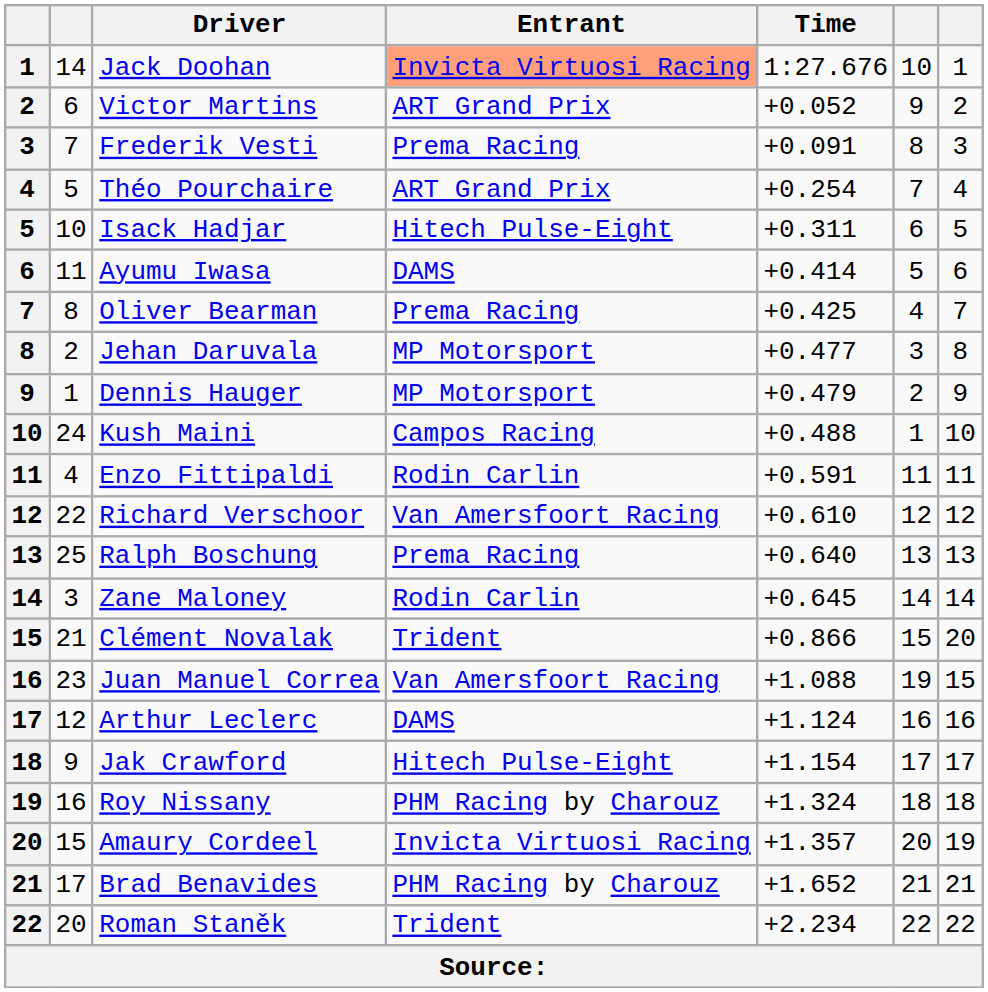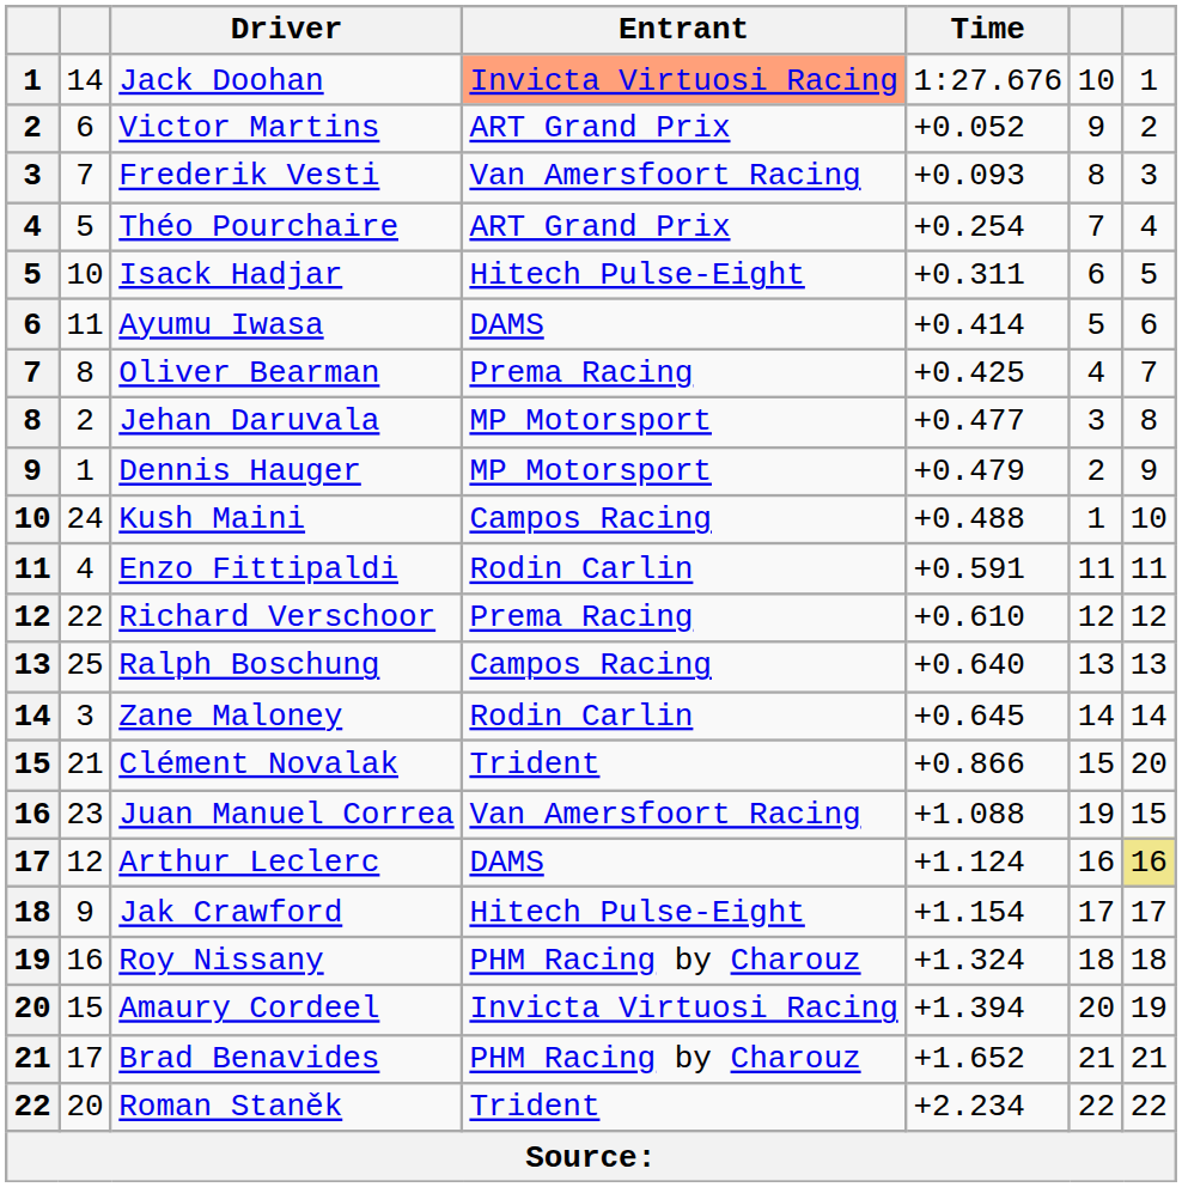 <table class="wikitable" style="font-size:85%">
 <tr>
 <th scope="col"></th>
 <th scope="col"></th>
 <th scope="col">Driver</th>
 <th scope="col">Entrant</th>
 <th scope="col">Time</th>
 <th scope="col"></th>
 <th scope="col"></th>
 </tr>
 <tr>
 <th>1</th>
 <td align="center">14</td>
 <td> <a href='#'>Jack Doohan</a></td>
 <td style="background: lightsalmon;"><a href='#'>Invicta Virtuosi Racing</a></td>
 <td>1:27.676</td>
 <td align="center">10</td>
 <td align="center">1</td>
 </tr>
 <tr>
 <th>2</th>
 <td align="center">6</td>
 <td> <a href='#'>Victor Martins</a></td>
 <td><a href='#'>ART Grand Prix</a></td>
 <td>+0.052</td>
 <td align="center">9</td>
 <td align="center">2</td>
 </tr>
 <tr>
 <th>3</th>
 <td align="center">7</td>
 <td> <a href='#'>Frederik Vesti</a></td>
-<td><a href='#'>Prema Racing</a></td>
-<td>+0.091</td>
+<td><a href='#'>Van Amersfoort Racing</a></td>
+<td>+0.093</td>
 <td align="center">8</td>
 <td align="center">3</td>
 </tr>
 <tr>
 <th>4</th>
 <td align="center">5</td>
 <td> <a href='#'>Théo Pourchaire</a></td>
 <td><a href='#'>ART Grand Prix</a></td>
 <td>+0.254</td>
 <td align="center">7</td>
 <td align="center">4</td>
 </tr>
 <tr>
 <th>5</th>
 <td align="center">10</td>
 <td> <a href='#'>Isack Hadjar</a></td>
 <td><a href='#'>Hitech Pulse-Eight</a></td>
 <td>+0.311</td>
 <td align="center">6</td>
 <td align="center">5</td>
 </tr>
 <tr>
 <th>6</th>
 <td align="center">11</td>
 <td> <a href='#'>Ayumu Iwasa</a></td>
 <td><a href='#'>DAMS</a></td>
 <td>+0.414</td>
 <td align="center">5</td>
 <td align="center">6</td>
 </tr>
 <tr>
 <th>7</th>
 <td align="center">8</td>
 <td> <a href='#'>Oliver Bearman</a></td>
 <td><a href='#'>Prema Racing</a></td>
 <td>+0.425</td>
 <td align="center">4</td>
 <td align="center">7</td>
 </tr>
 <tr>
 <th>8</th>
 <td align="center">2</td>
 <td> <a href='#'>Jehan Daruvala</a></td>
 <td><a href='#'>MP Motorsport</a></td>
 <td>+0.477</td>
 <td align="center">3</td>
 <td align="center">8</td>
 </tr>
 <tr>
 <th>9</th>
 <td align="center">1</td>
 <td> <a href='#'>Dennis Hauger</a></td>
 <td><a href='#'>MP Motorsport</a></td>
 <td>+0.479</td>
 <td align="center">2</td>
 <td align="center">9</td>
 </tr>
 <tr>
 <th>10</th>
 <td align="center">24</td>
 <td> <a href='#'>Kush Maini</a></td>
 <td><a href='#'>Campos Racing</a></td>
 <td>+0.488</td>
 <td align="center">1</td>
 <td align="center">10</td>
 </tr>
 <tr>
 <th>11</th>
 <td align="center">4</td>
 <td> <a href='#'>Enzo Fittipaldi</a></td>
 <td><a href='#'>Rodin Carlin</a></td>
 <td>+0.591</td>
 <td align="center">11</td>
 <td align="center">11</td>
 </tr>
 <tr>
 <th>12</th>
 <td align="center">22</td>
 <td> <a href='#'>Richard Verschoor</a></td>
-<td><a href='#'>Van Amersfoort Racing</a></td>
+<td><a href='#'>Prema Racing</a></td>
 <td>+0.610</td>
 <td align="center">12</td>
 <td align="center">12</td>
 </tr>
 <tr>
 <th>13</th>
 <td align="center">25</td>
 <td> <a href='#'>Ralph Boschung</a></td>
-<td><a href='#'>Prema Racing</a></td>
+<td><a href='#'>Campos Racing</a></td>
 <td>+0.640</td>
 <td align="center">13</td>
 <td align="center">13</td>
 </tr>
 <tr>
 <th>14</th>
 <td align="center">3</td>
 <td> <a href='#'>Zane Maloney</a></td>
 <td><a href='#'>Rodin Carlin</a></td>
 <td>+0.645</td>
 <td align="center">14</td>
 <td align="center">14</td>
 </tr>
 <tr>
 <th>15</th>
 <td align="center">21</td>
 <td> <a href='#'>Clément Novalak</a></td>
 <td><a href='#'>Trident</a></td>
 <td>+0.866</td>
 <td align="center">15</td>
 <td align="center">20</td>
 </tr>
 <tr>
 <th>16</th>
 <td align="center">23</td>
 <td> <a href='#'>Juan Manuel Correa</a></td>
 <td><a href='#'>Van Amersfoort Racing</a></td>
 <td>+1.088</td>
 <td align="center">19</td>
 <td align="center">15</td>
 </tr>
 <tr>
 <th>17</th>
 <td align="center">12</td>
 <td> <a href='#'>Arthur Leclerc</a></td>
 <td><a href='#'>DAMS</a></td>
 <td>+1.124</td>
 <td align="center">16</td>
-<td align="center">16</td>
+<td align="center" style="background: khaki;">16</td>
 </tr>
 <tr>
 <th>18</th>
 <td align="center">9</td>
 <td> <a href='#'>Jak Crawford</a></td>
 <td><a href='#'>Hitech Pulse-Eight</a></td>
 <td>+1.154</td>
 <td align="center">17</td>
 <td align="center">17</td>
 </tr>
 <tr>
 <th>19</th>
 <td align="center">16</td>
 <td> <a href='#'>Roy Nissany</a></td>
 <td><a href='#'>PHM Racing</a> by <a href='#'>Charouz</a></td>
 <td>+1.324</td>
 <td align="center">18</td>
 <td align="center">18</td>
 </tr>
 <tr>
 <th>20</th>
 <td align="center">15</td>
 <td> <a href='#'>Amaury Cordeel</a></td>
 <td><a href='#'>Invicta Virtuosi Racing</a></td>
-<td>+1.357</td>
+<td>+1.394</td>
 <td align="center">20</td>
 <td align="center">19</td>
 </tr>
 <tr>
 <th>21</th>
 <td align="center">17</td>
 <td> <a href='#'>Brad Benavides</a></td>
 <td><a href='#'>PHM Racing</a> by <a href='#'>Charouz</a></td>
 <td>+1.652</td>
 <td align="center">21</td>
 <td align="center">21</td>
 </tr>
 <tr>
 <th>22</th>
 <td align="center">20</td>
 <td> <a href='#'>Roman Staněk</a></td>
 <td><a href='#'>Trident</a></td>
 <td>+2.234</td>
 <td align="center">22</td>
 <td align="center">22</td>
 </tr>
 <tr>
 <th colspan="7">Source:</th>
 </tr>
 </table>
